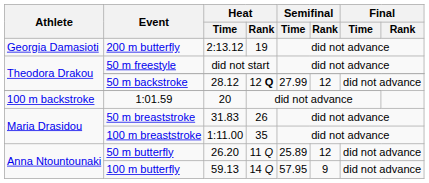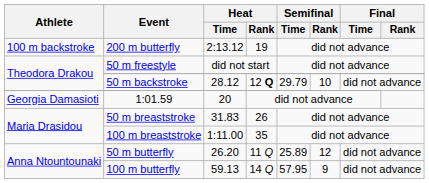 <table class=wikitable style="font-size:90%">
 <tr>
 <th rowspan="2">Athlete</th>
 <th rowspan="2">Event</th>
 <th colspan="2">Heat</th>
 <th colspan="2">Semifinal</th>
 <th colspan="2">Final</th>
 </tr>
 <tr style="font-size:95%">
 <th>Time</th>
 <th>Rank</th>
 <th>Time</th>
 <th>Rank</th>
 <th>Time</th>
 <th>Rank</th>
 </tr>
 <tr style="text-align:center">
-<td style="text-align:left"><a href='#'>Georgia Damasioti</a></td>
+<td style="text-align:left"><a href='#'>100 m backstroke</a></td>
 <td style="text-align:left"><a href='#'>200 m butterfly</a></td>
 <td>2:13.12</td>
 <td>19</td>
 <td colspan=4>did not advance</td>
 </tr>
 <tr style="text-align:center">
 <td style="text-align:left" rowspan=3><a href='#'>Theodora Drakou</a></td>
 <td style="text-align:left"><a href='#'>50 m freestyle</a></td>
 <td colspan=2>did not start</td>
 <td colspan=4>did not advance</td>
 </tr>
 <tr>
 </tr>
 <tr style="text-align:center">
 <td style="text-align:left"><a href='#'>50 m backstroke</a></td>
 <td>28.12</td>
 <td>12 <strong>Q</strong></td>
-<td>27.99</td>
-<td>12</td>
+<td>29.79</td>
+<td>10</td>
 <td colspan=2>did not advance</td>
 </tr>
 <tr>
 </tr>
 <tr style="text-align:center">
-<td style="text-align:left"><a href='#'>100 m backstroke</a></td>
+<td style="text-align:left"><a href='#'>Georgia Damasioti</a></td>
 <td>1:01.59</td>
 <td>20</td>
 <td colspan=4>did not advance</td>
 </tr>
 <tr style="text-align:center">
 <td style="text-align:left" rowspan=2><a href='#'>Maria Drasidou</a></td>
 <td style="text-align:left"><a href='#'>50 m breaststroke</a></td>
 <td>31.83</td>
 <td>26</td>
 <td colspan=4>did not advance</td>
 </tr>
 <tr style="text-align:center">
 <td style="text-align:left"><a href='#'>100 m breaststroke</a></td>
 <td>1:11.00</td>
 <td>35</td>
 <td colspan=4>did not advance</td>
 </tr>
 <tr style="text-align:center">
 <td style="text-align:left" rowspan=2><a href='#'>Anna Ntountounaki</a></td>
 <td style="text-align:left"><a href='#'>50 m butterfly</a></td>
 <td>26.20</td>
 <td>11 <em>Q</em></td>
 <td>25.89</td>
 <td>12</td>
 <td colspan=2>did not advance</td>
 </tr>
 <tr style="text-align:center">
 <td style="text-align:left"><a href='#'>100 m butterfly</a></td>
 <td>59.13</td>
 <td>14 <em>Q</em></td>
 <td>57.95</td>
 <td>9</td>
 <td colspan=2>did not advance</td>
 </tr>
 </table>
